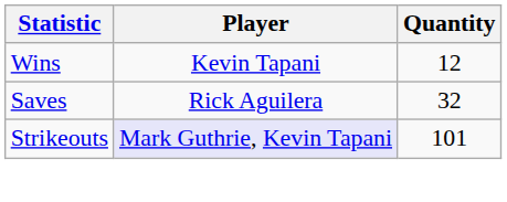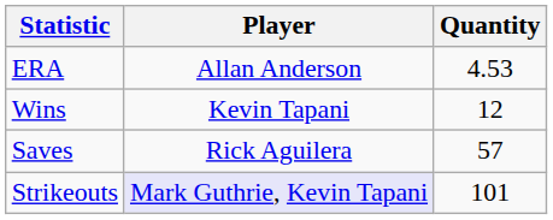 <table class="wikitable" style="text-align: center;">
 <tr>
 <th><a href='#'>Statistic</a></th>
 <th>Player</th>
 <th>Quantity</th>
+</tr>
+<tr>
+<td align="left"><a href='#'>ERA</a></td>
+<td><a href='#'>Allan Anderson</a></td>
+<td>4.53</td>
 </tr>
 <tr>
 <td align="left"><a href='#'>Wins</a></td>
 <td><a href='#'>Kevin Tapani</a></td>
 <td>12</td>
 </tr>
 <tr>
 <td align="left"><a href='#'>Saves</a></td>
 <td><a href='#'>Rick Aguilera</a></td>
-<td>32</td>
+<td>57</td>
 </tr>
 <tr>
 <td align="left"><a href='#'>Strikeouts</a></td>
 <td style="background: lavender;"><a href='#'>Mark Guthrie</a>, <a href='#'>Kevin Tapani</a></td>
 <td>101</td>
 </tr>
 </table>
